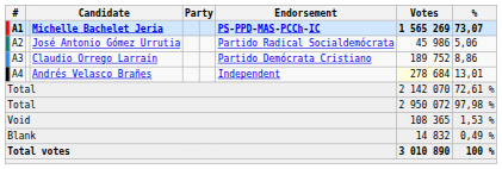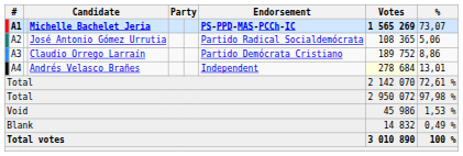 <table class="wikitable">
 <tr>
 <th colspan=2>#</th>
 <th colspan=2>Candidate</th>
 <th colspan=2>Party</th>
 <th>Endorsement</th>
 <th>Votes</th>
 <th>%</th>
 </tr>
 <tr bgcolor=#D0E7FF>
 <td bgcolor=red></td>
 <td><strong>A1</strong></td>
 <td></td>
 <td align="left"><strong><a href='#'>Michelle Bachelet Jeria</a></strong></td>
 <td></td>
 <td></td>
 <td><strong><a href='#'>PS</a>-<a href='#'>PPD</a>-<a href='#'>MAS</a>-<a href='#'>PCCh</a>-<a href='#'>IC</a></strong></td>
 <td align="right"><strong>1 565 269</strong></td>
-<td><strong>73,07</strong></td>
+<td>73,07</td>
 </tr>
 <tr>
 <td bgcolor=teal></td>
 <td>A2</td>
 <td></td>
 <td align="left"><a href='#'>José Antonio Gómez Urrutia</a></td>
 <td></td>
 <td></td>
 <td><a href='#'>Partido Radical Socialdemócrata</a></td>
-<td align="right">45 986</td>
+<td align="right">108 365</td>
 <td>5,06</td>
 </tr>
 <tr>
 <td bgcolor=dodgerblue></td>
 <td>A3</td>
 <td></td>
 <td align="left"><a href='#'>Claudio Orrego Larraín</a></td>
 <td></td>
 <td></td>
 <td><a href='#'>Partido Demócrata Cristiano</a></td>
 <td align="right">189 752</td>
 <td>8,86</td>
 </tr>
 <tr>
 <td bgcolor=black></td>
 <td>A4</td>
 <td></td>
 <td align="left"><a href='#'>Andrés Velasco Brañes</a></td>
 <td></td>
 <td></td>
 <td><a href='#'>Independent</a></td>
 <td align="right" style="background: lightyellow;">278 684</td>
 <td>13,01</td>
 </tr>
 <tr style="background:#efefef;">
 <td colspan=7>Total</td>
 <td align="right">2 142 070</td>
 <td align="right">72,61 %</td>
 </tr>
 <tr style="background:#efefef;">
 <td colspan=7>Total</td>
 <td align="right">2 950 072</td>
 <td align="right">97,98 %</td>
 </tr>
 <tr style="background:#efefef;">
 <td colspan=7>Void</td>
-<td align="right">108 365</td>
+<td align="right">45 986</td>
 <td align="right">1,53 %</td>
 </tr>
 <tr style="background:#efefef;">
 <td colspan=7>Blank</td>
 <td align="right">14 832</td>
 <td align="right">0,49 %</td>
 </tr>
 <tr style="background:#efefef;">
 <td colspan=7><strong>Total votes</strong></td>
 <td align="right"><strong>3 010 890</strong></td>
 <td align="right"><strong>100 %</strong></td>
 </tr>
 <tr>
 <th colspan=9></th>
 </tr>
 </table>
